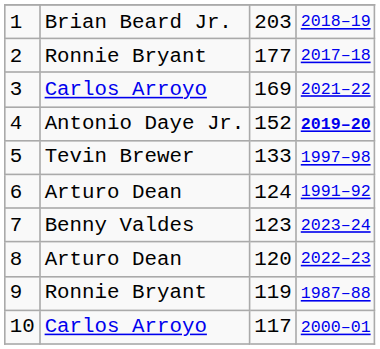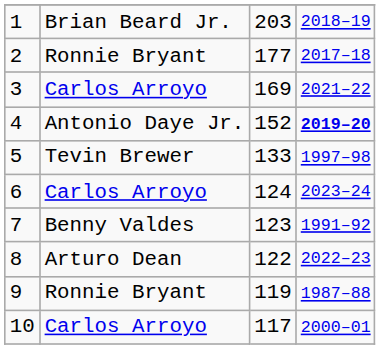 <table class="wikitable">
 <tr>
 </tr>
 <tr>
 <td>1</td>
 <td>Brian Beard Jr.</td>
 <td>203</td>
 <td style="font-size:80%;"><a href='#'>2018–19</a></td>
 </tr>
 <tr>
 <td>2</td>
 <td>Ronnie Bryant</td>
 <td>177</td>
 <td style="font-size:80%;"><a href='#'>2017–18</a></td>
 </tr>
 <tr>
 <td>3</td>
 <td><a href='#'>Carlos Arroyo</a></td>
 <td>169</td>
 <td style="font-size:80%;"><a href='#'>2021–22</a></td>
 </tr>
 <tr>
 <td>4</td>
 <td>Antonio Daye Jr.</td>
 <td>152</td>
 <td style="font-size:80%;"><strong><a href='#'>2019–20</a></strong></td>
 </tr>
 <tr>
 <td>5</td>
 <td>Tevin Brewer</td>
 <td>133</td>
 <td style="font-size:80%;"><a href='#'>1997–98</a></td>
 </tr>
 <tr>
 <td>6</td>
-<td>Arturo Dean</td>
+<td><a href='#'>Carlos Arroyo</a></td>
 <td>124</td>
-<td style="font-size:80%;"><a href='#'>1991–92</a></td>
+<td style="font-size:80%;"><a href='#'>2023–24</a></td>
 </tr>
 <tr>
 <td>7</td>
 <td>Benny Valdes</td>
 <td>123</td>
-<td style="font-size:80%;"><a href='#'>2023–24</a></td>
+<td style="font-size:80%;"><a href='#'>1991–92</a></td>
 </tr>
 <tr>
 <td>8</td>
 <td>Arturo Dean</td>
-<td>120</td>
+<td>122</td>
 <td style="font-size:80%;"><a href='#'>2022–23</a></td>
 </tr>
 <tr>
 <td>9</td>
 <td>Ronnie Bryant</td>
 <td>119</td>
 <td style="font-size:80%;"><a href='#'>1987–88</a></td>
 </tr>
 <tr>
 <td>10</td>
 <td><a href='#'>Carlos Arroyo</a></td>
 <td>117</td>
 <td style="font-size:80%;"><a href='#'>2000–01</a></td>
 </tr>
 </table>
